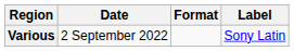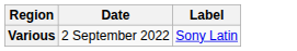 <table class="wikitable plainrowheaders">
 <tr>
 <th scope="col">Region</th>
 <th scope="col">Date</th>
-<th scope="col">Format</th>
 <th scope="col">Label</th>
 </tr>
 <tr>
 <th scope="row">Various</th>
 <td>2 September 2022</td>
-<td></td>
 <td><a href='#'>Sony Latin</a></td>
 </tr>
 </table>
